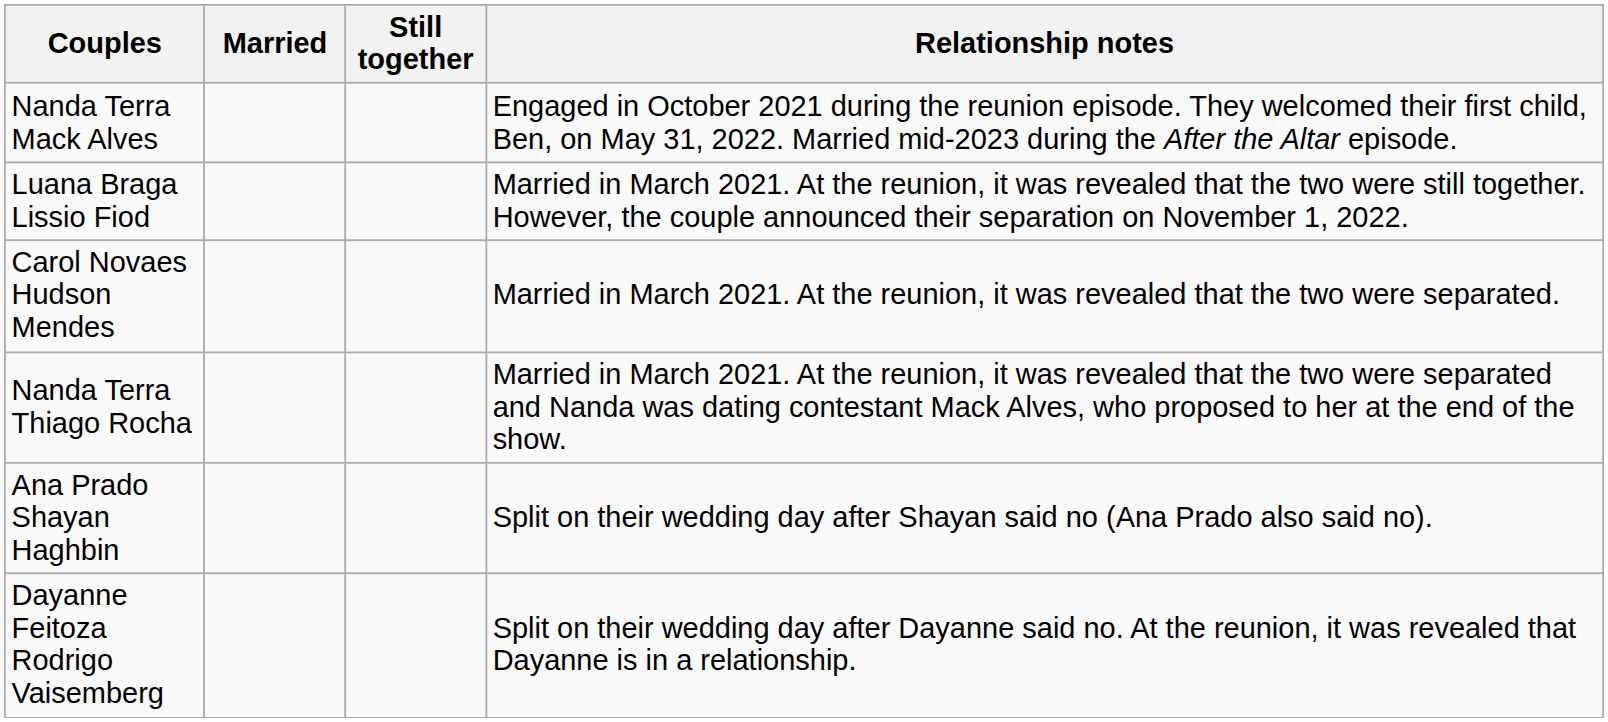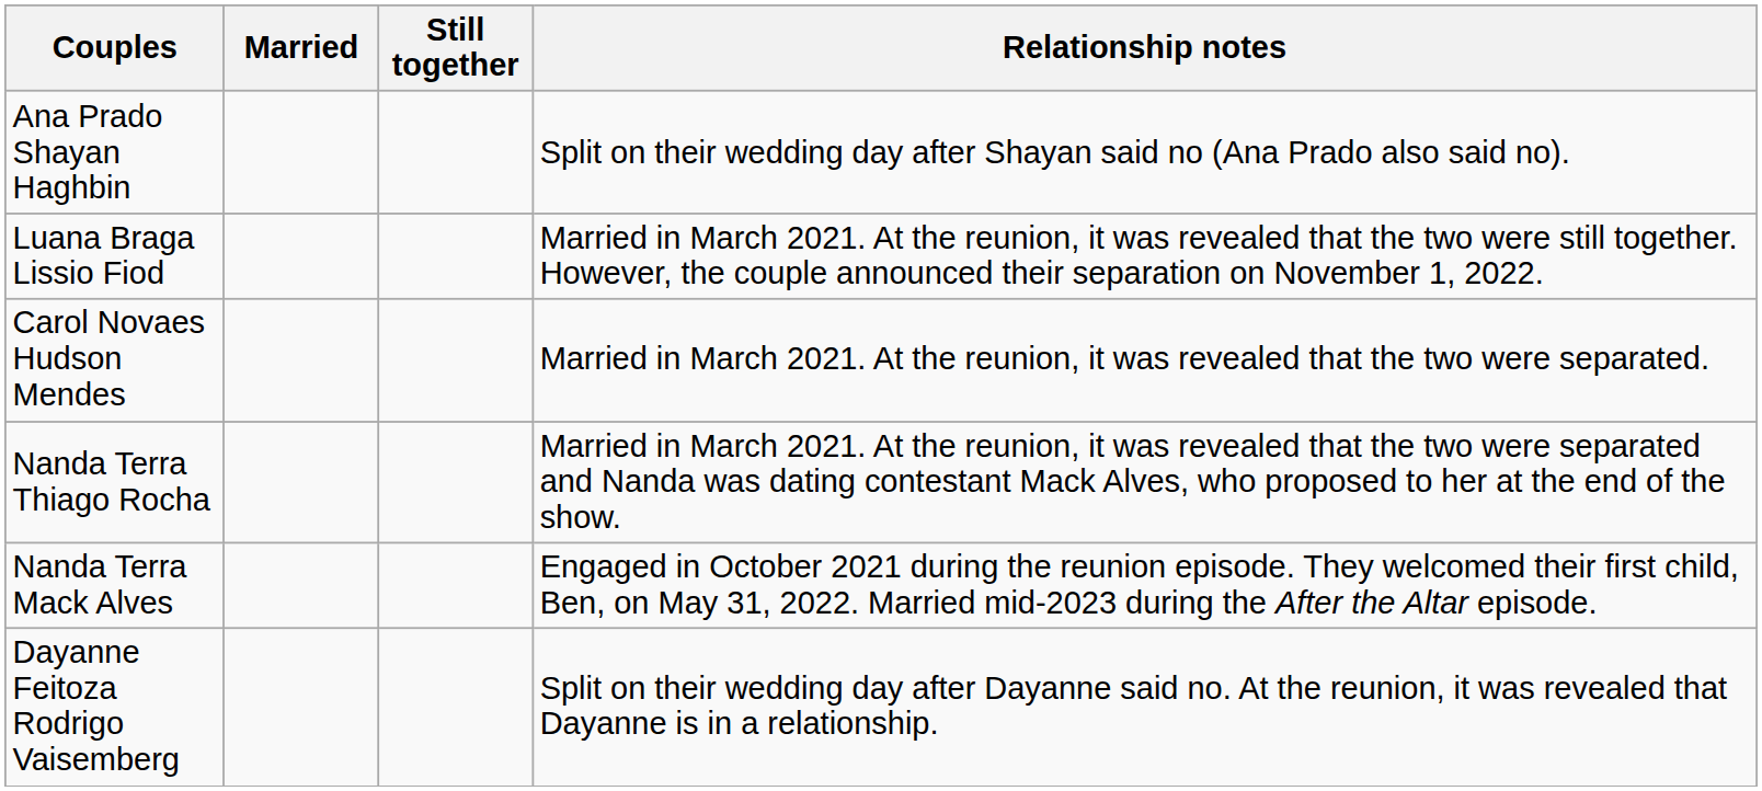 <table class="wikitable plainrowheaders" width:100% style="text-align: left; width:100%">
 <tr>
 <th scope="col" width="12.50%">Couples</th>
 <th scope="col" width="08.80%">Married</th>
 <th scope="col" width="08.80%">Still together</th>
 <th scope="col" width="70.30%">Relationship notes</th>
 </tr>
 <tr>
-<td>Nanda Terra<br>Mack Alves</td>
+<td>Ana Prado<br>Shayan Haghbin</td>
 <td></td>
 <td></td>
-<td>Engaged in October 2021 during the reunion episode. They welcomed their first child, Ben, on May 31, 2022. Married mid-2023 during the <em>After the Altar</em> episode.</td>
+<td>Split on their wedding day after Shayan said no (Ana Prado also said no).</td>
 </tr>
 <tr>
 <td>Luana Braga<br>Lissio Fiod</td>
 <td></td>
 <td></td>
 <td>Married in March 2021. At the reunion, it was revealed that the two were still together. However, the couple announced their separation on November 1, 2022.</td>
 </tr>
 <tr>
 <td>Carol Novaes<br>Hudson Mendes</td>
 <td></td>
 <td></td>
 <td>Married in March 2021. At the reunion, it was revealed that the two were separated.</td>
 </tr>
 <tr>
 <td>Nanda Terra<br>Thiago Rocha</td>
 <td></td>
 <td></td>
 <td>Married in March 2021. At the reunion, it was revealed that the two were separated and Nanda was dating contestant Mack Alves, who proposed to her at the end of the show.</td>
 </tr>
 <tr>
-<td>Ana Prado<br>Shayan Haghbin</td>
+<td>Nanda Terra<br>Mack Alves</td>
 <td></td>
 <td></td>
-<td>Split on their wedding day after Shayan said no (Ana Prado also said no).</td>
+<td>Engaged in October 2021 during the reunion episode. They welcomed their first child, Ben, on May 31, 2022. Married mid-2023 during the <em>After the Altar</em> episode.</td>
 </tr>
 <tr>
 <td>Dayanne Feitoza<br>Rodrigo Vaisemberg</td>
 <td></td>
 <td></td>
 <td>Split on their wedding day after Dayanne said no. At the reunion, it was revealed that Dayanne is in a relationship.</td>
 </tr>
 <tr>
 </tr>
 </table>
